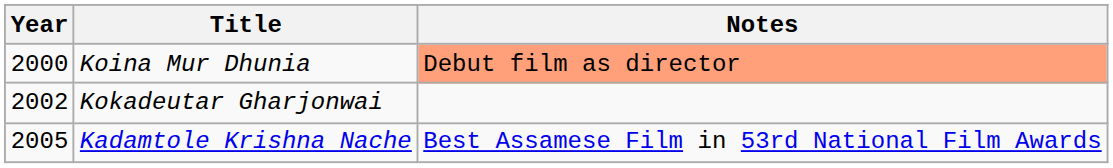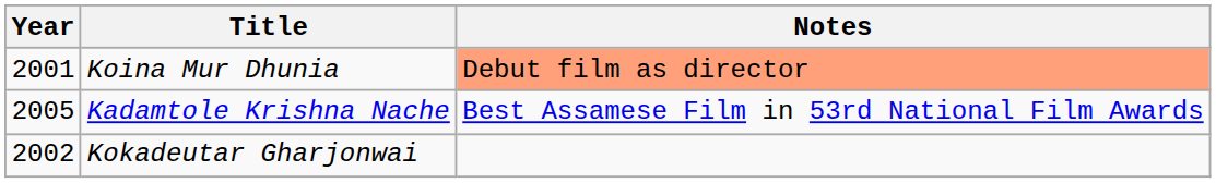 <table class="wikitable sortable">
 <tr>
 <th>Year</th>
 <th>Title</th>
 <th>Notes</th>
 </tr>
 <tr>
-<td>2000</td>
+<td>2001</td>
 <td><em>Koina Mur Dhunia</em></td>
 <td style="background: lightsalmon;">Debut film as director</td>
+</tr>
+<tr>
+<td>2005</td>
+<td><em><a href='#'>Kadamtole Krishna Nache</a></em></td>
+<td><a href='#'>Best Assamese Film</a> in <a href='#'>53rd National Film Awards</a></td>
 </tr>
 <tr>
 <td>2002</td>
 <td><em>Kokadeutar Gharjonwai</em></td>
 <td></td>
 </tr>
-<tr>
-<td>2005</td>
-<td><em><a href='#'>Kadamtole Krishna Nache</a></em></td>
-<td><a href='#'>Best Assamese Film</a> in <a href='#'>53rd National Film Awards</a></td>
-</tr>
 </table>
